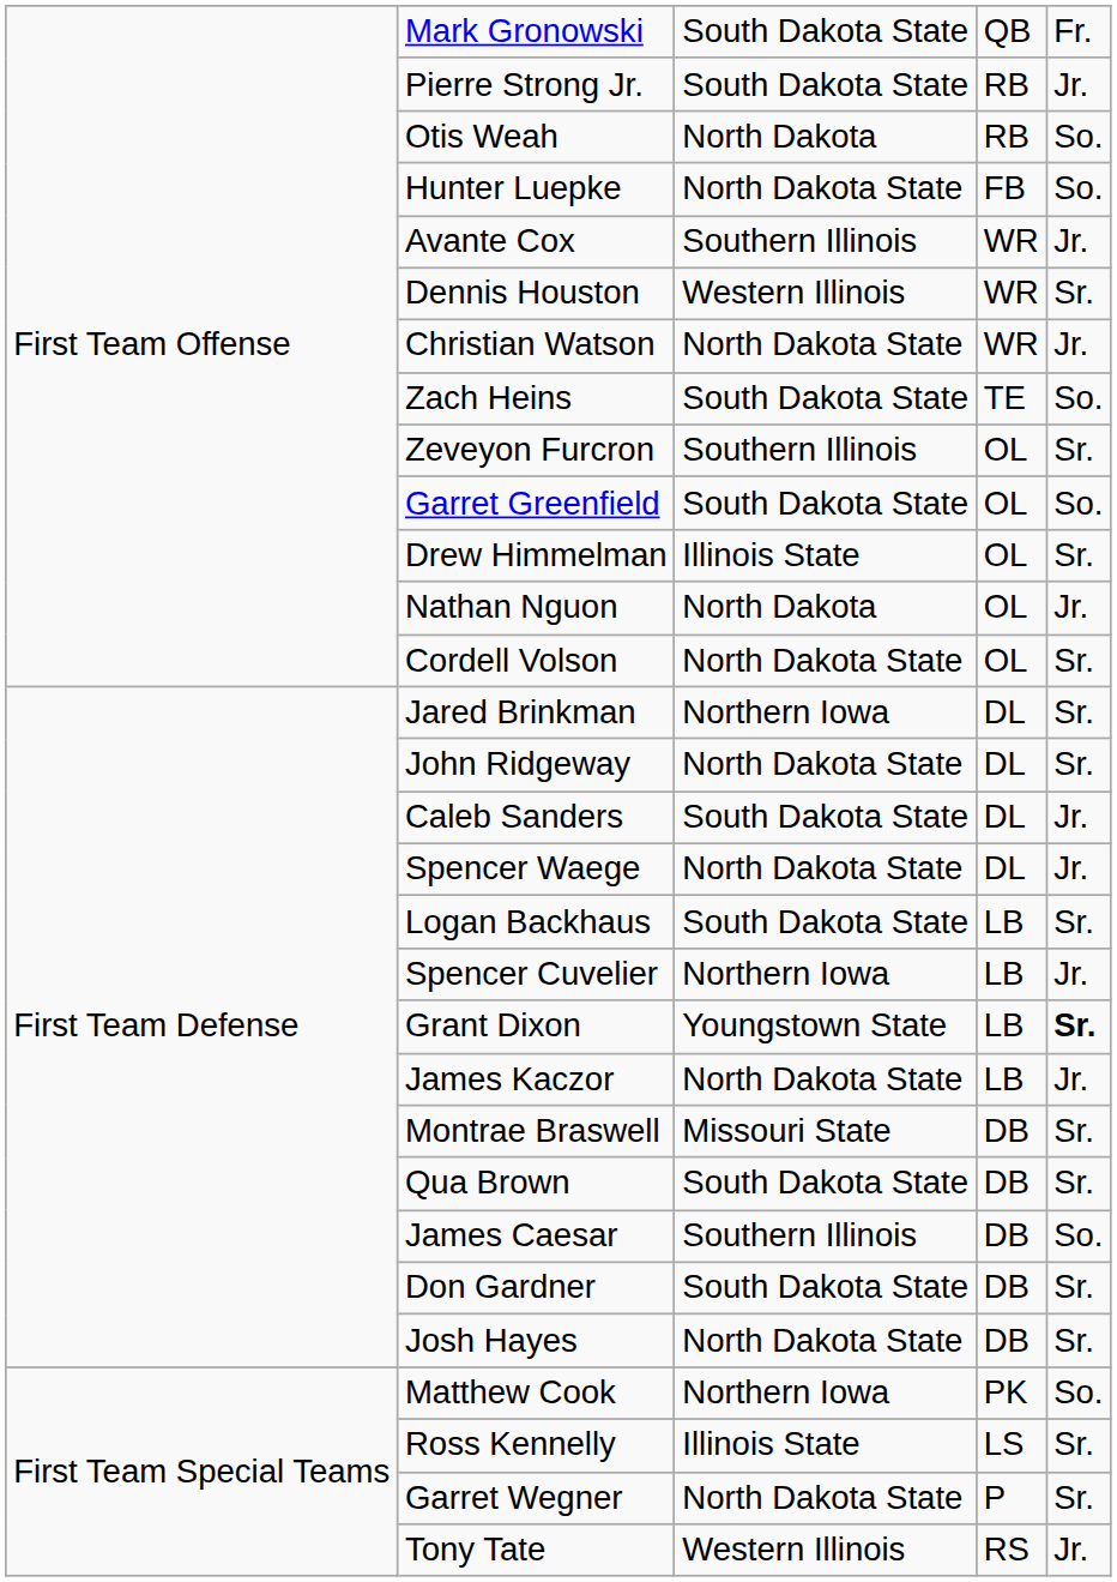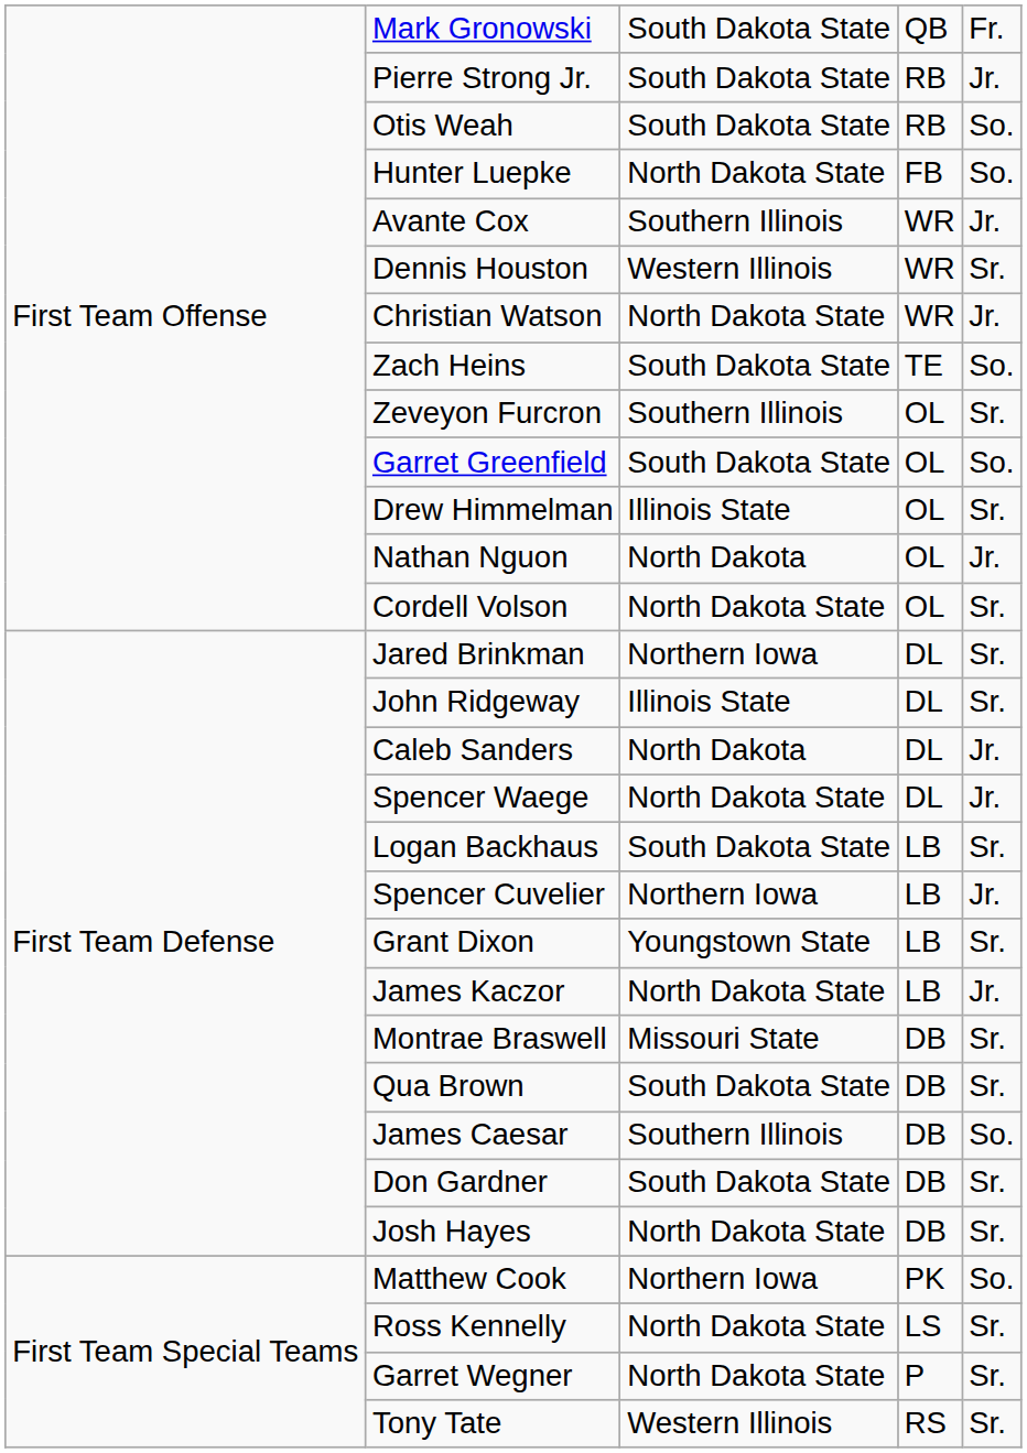 <table class="wikitable">
 <tr>
 <td rowspan=13>First Team Offense</td>
 <td><a href='#'>Mark Gronowski</a></td>
 <td>South Dakota State</td>
 <td>QB</td>
 <td>Fr.</td>
 </tr>
 <tr>
 <td>Pierre Strong Jr.</td>
 <td>South Dakota State</td>
 <td>RB</td>
 <td>Jr.</td>
 </tr>
 <tr>
 <td>Otis Weah</td>
-<td>North Dakota</td>
+<td>South Dakota State</td>
 <td>RB</td>
 <td>So.</td>
 </tr>
 <tr>
 <td>Hunter Luepke</td>
 <td>North Dakota State</td>
 <td>FB</td>
 <td>So.</td>
 </tr>
 <tr>
 <td>Avante Cox</td>
 <td>Southern Illinois</td>
 <td>WR</td>
 <td>Jr.</td>
 </tr>
 <tr>
 <td>Dennis Houston</td>
 <td>Western Illinois</td>
 <td>WR</td>
 <td>Sr.</td>
 </tr>
 <tr>
 <td>Christian Watson</td>
 <td>North Dakota State</td>
 <td>WR</td>
 <td>Jr.</td>
 </tr>
 <tr>
 <td>Zach Heins</td>
 <td>South Dakota State</td>
 <td>TE</td>
 <td>So.</td>
 </tr>
 <tr>
 <td>Zeveyon Furcron</td>
 <td>Southern Illinois</td>
 <td>OL</td>
 <td>Sr.</td>
 </tr>
 <tr>
 <td><a href='#'>Garret Greenfield</a></td>
 <td>South Dakota State</td>
 <td>OL</td>
 <td>So.</td>
 </tr>
 <tr>
 <td>Drew Himmelman</td>
 <td>Illinois State</td>
 <td>OL</td>
 <td>Sr.</td>
 </tr>
 <tr>
 <td>Nathan Nguon</td>
 <td>North Dakota</td>
 <td>OL</td>
 <td>Jr.</td>
 </tr>
 <tr>
 <td>Cordell Volson</td>
 <td>North Dakota State</td>
 <td>OL</td>
 <td>Sr.</td>
 </tr>
 <tr>
 <td rowspan=13>First Team Defense</td>
 <td>Jared Brinkman</td>
 <td>Northern Iowa</td>
 <td>DL</td>
 <td>Sr.</td>
 </tr>
 <tr>
 <td>John Ridgeway</td>
-<td>North Dakota State</td>
+<td>Illinois State</td>
 <td>DL</td>
 <td>Sr.</td>
 </tr>
 <tr>
 <td>Caleb Sanders</td>
-<td>South Dakota State</td>
+<td>North Dakota</td>
 <td>DL</td>
 <td>Jr.</td>
 </tr>
 <tr>
 <td>Spencer Waege</td>
 <td>North Dakota State</td>
 <td>DL</td>
 <td>Jr.</td>
 </tr>
 <tr>
 <td>Logan Backhaus</td>
 <td>South Dakota State</td>
 <td>LB</td>
 <td>Sr.</td>
 </tr>
 <tr>
 <td>Spencer Cuvelier</td>
 <td>Northern Iowa</td>
 <td>LB</td>
 <td>Jr.</td>
 </tr>
 <tr>
 <td>Grant Dixon</td>
 <td>Youngstown State</td>
 <td>LB</td>
-<td><strong>Sr.</strong></td>
+<td>Sr.</td>
 </tr>
 <tr>
 <td>James Kaczor</td>
 <td>North Dakota State</td>
 <td>LB</td>
 <td>Jr.</td>
 </tr>
 <tr>
 <td>Montrae Braswell</td>
 <td>Missouri State</td>
 <td>DB</td>
 <td>Sr.</td>
 </tr>
 <tr>
 <td>Qua Brown</td>
 <td>South Dakota State</td>
 <td>DB</td>
 <td>Sr.</td>
 </tr>
 <tr>
 <td>James Caesar</td>
 <td>Southern Illinois</td>
 <td>DB</td>
 <td>So.</td>
 </tr>
 <tr>
 <td>Don Gardner</td>
 <td>South Dakota State</td>
 <td>DB</td>
 <td>Sr.</td>
 </tr>
 <tr>
 <td>Josh Hayes</td>
 <td>North Dakota State</td>
 <td>DB</td>
 <td>Sr.</td>
 </tr>
 <tr>
 <td rowspan=4>First Team Special Teams</td>
 <td>Matthew Cook</td>
 <td>Northern Iowa</td>
 <td>PK</td>
 <td>So.</td>
 </tr>
 <tr>
 <td>Ross Kennelly</td>
-<td>Illinois State</td>
+<td>North Dakota State</td>
 <td>LS</td>
 <td>Sr.</td>
 </tr>
 <tr>
 <td>Garret Wegner</td>
 <td>North Dakota State</td>
 <td>P</td>
 <td>Sr.</td>
 </tr>
 <tr>
 <td>Tony Tate</td>
 <td>Western Illinois</td>
 <td>RS</td>
-<td>Jr.</td>
+<td>Sr.</td>
 </tr>
 </table>
